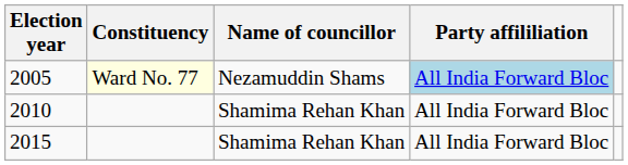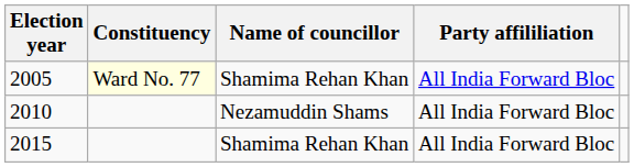 <table class="wikitable"ìÍĦĤĠčw>
 <tr>
 <th>Election<br> year</th>
 <th>Constituency</th>
 <th>Name of councillor</th>
 <th>Party affililiation</th>
 </tr>
 <tr>
 <td>2005</td>
 <td style="background: lightyellow;">Ward No. 77</td>
-<td>Nezamuddin Shams</td>
-<td style="background: lightblue;"><a href='#'>All India Forward Bloc</a></td>
+<td>Shamima Rehan Khan</td>
+<td><a href='#'>All India Forward Bloc</a></td>
 <td></td>
 </tr>
 <tr>
 <td>2010</td>
 <td></td>
-<td>Shamima Rehan Khan</td>
+<td>Nezamuddin Shams</td>
 <td>All India Forward Bloc</td>
 <td></td>
 </tr>
 <tr>
 <td>2015</td>
 <td></td>
 <td>Shamima Rehan Khan</td>
 <td>All India Forward Bloc</td>
 <td></td>
 </tr>
 </table>
